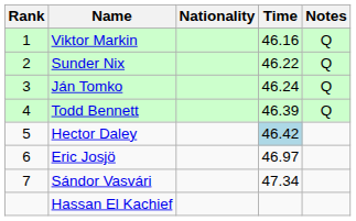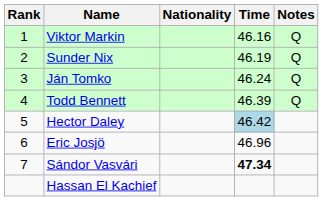 <table class="wikitable sortable" style="text-align:center">
 <tr>
 <th>Rank</th>
 <th>Name</th>
 <th>Nationality</th>
 <th>Time</th>
 <th>Notes</th>
 </tr>
 <tr style="background:#ccffcc;">
 <td align="center">1</td>
 <td align=left><a href='#'>Viktor Markin</a></td>
 <td align=left></td>
 <td align="center">46.16</td>
 <td>Q</td>
 </tr>
 <tr style="background:#ccffcc;">
 <td align="center">2</td>
 <td align=left><a href='#'>Sunder Nix</a></td>
 <td align=left></td>
-<td align="center">46.22</td>
+<td align="center">46.19</td>
 <td>Q</td>
 </tr>
 <tr style="background:#ccffcc;">
 <td align="center">3</td>
 <td align=left><a href='#'>Ján Tomko</a></td>
 <td align=left></td>
 <td align="center">46.24</td>
 <td>Q</td>
 </tr>
 <tr style="background:#ccffcc;">
 <td align="center">4</td>
 <td align=left><a href='#'>Todd Bennett</a></td>
 <td align=left></td>
 <td align="center">46.39</td>
 <td>Q</td>
 </tr>
 <tr>
 <td align="center">5</td>
 <td align=left><a href='#'>Hector Daley</a></td>
 <td align=left></td>
 <td align="center" style="background: lightblue;">46.42</td>
 <td></td>
 </tr>
 <tr>
 <td align="center">6</td>
 <td align=left><a href='#'>Eric Josjö</a></td>
 <td align=left></td>
-<td align="center">46.97</td>
+<td align="center">46.96</td>
 <td></td>
 </tr>
 <tr>
 <td align="center">7</td>
 <td align=left><a href='#'>Sándor Vasvári</a></td>
 <td align=left></td>
-<td align="center">47.34</td>
+<td align="center"><strong>47.34</strong></td>
 <td></td>
 </tr>
 <tr>
 <td align="center"></td>
 <td align=left><a href='#'>Hassan El Kachief</a></td>
 <td align=left></td>
 <td></td>
 <td align="center"></td>
 </tr>
 </table>
